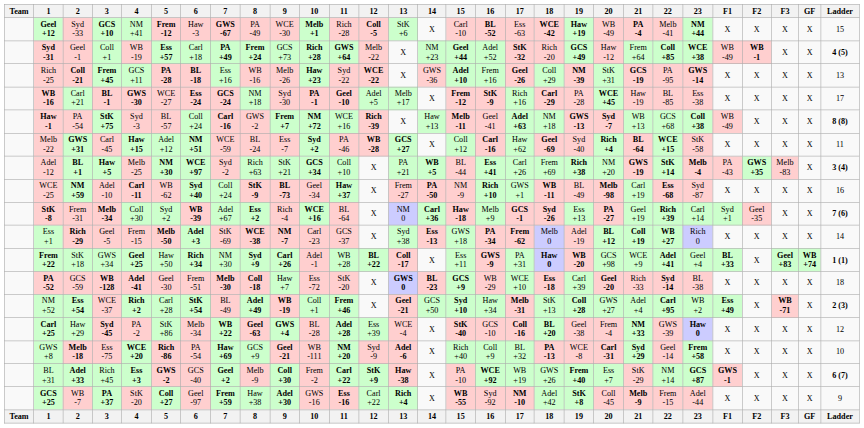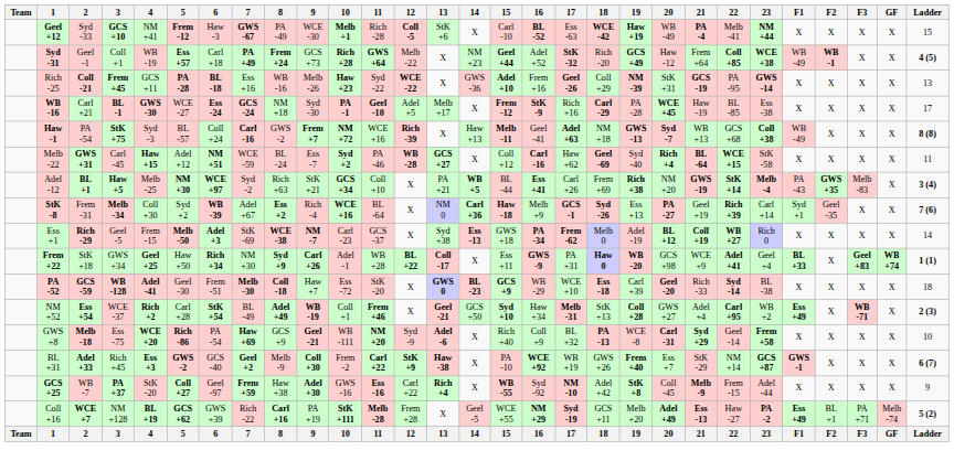 <table class="wikitable sortable" style="font-size:85%; text-align:center; width:90%">
 <tr valign="top">
 <th valign="middle">Team</th>
 <th>1</th>
 <th>2</th>
 <th>3</th>
 <th>4</th>
 <th>5</th>
 <th>6</th>
 <th>7</th>
 <th>8</th>
 <th>9</th>
 <th>10</th>
 <th>11</th>
 <th>12</th>
 <th>13</th>
 <th>14</th>
 <th>15</th>
 <th>16</th>
 <th>17</th>
 <th>18</th>
 <th>19</th>
 <th>20</th>
 <th>21</th>
 <th>22</th>
 <th>23</th>
 <th>F1</th>
 <th>F2</th>
 <th>F3</th>
 <th>GF</th>
 <th valign="middle">Ladder</th>
 </tr>
 <tr>
 <td align="left"></td>
 <td style="background:#cfc;"><strong>Geel<br>+12</strong></td>
 <td style="background:#FFCFCF;">Syd<br>-33</td>
 <td style="background:#cfc;"><strong>GCS<br>+10</strong></td>
 <td style="background:#cfc;">NM<br>+41</td>
 <td style="background:#FFCFCF;"><strong>Frem<br>-12</strong></td>
 <td style="background:#FFCFCF;">Haw<br>-3</td>
 <td style="background:#FFCFCF;"><strong>GWS<br>-67</strong></td>
 <td style="background:#FFCFCF;">PA<br>-49</td>
 <td style="background:#FFCFCF;">WCE<br>-30</td>
 <td style="background:#cfc;"><strong>Melb<br>+1</strong></td>
 <td style="background:#FFCFCF;">Rich<br>-28</td>
 <td style="background:#FFCFCF;"><strong>Coll<br>-5</strong></td>
 <td style="background:#cfc;">StK<br>+6</td>
 <td>X</td>
 <td style="background:#FFCFCF;">Carl<br>-10</td>
 <td style="background:#FFCFCF;"><strong>BL<br>-52</strong></td>
 <td style="background:#FFCFCF;">Ess<br>-63</td>
 <td style="background:#FFCFCF;"><strong>WCE<br>-42</strong></td>
 <td style="background:#cfc;"><strong>Haw<br>+19</strong></td>
 <td style="background:#FFCFCF;">WB<br>-49</td>
 <td style="background:#FFCFCF;"><strong>PA<br>-4</strong></td>
 <td style="background:#FFCFCF;">Melb<br>-41</td>
 <td style="background:#cfc;"><strong>NM<br>+44</strong></td>
 <td>X</td>
 <td>X</td>
 <td>X</td>
 <td>X</td>
 <td>15</td>
 </tr>
 <tr>
 <td align="left"></td>
 <td style="background:#FFCFCF;"><strong>Syd<br>-31</strong></td>
 <td style="background:#FFCFCF;">Geel<br>-1</td>
 <td style="background:#cfc;">Coll<br>+1</td>
 <td style="background:#FFCFCF;">WB<br>-19</td>
 <td style="background:#cfc;"><strong>Ess<br>+57</strong></td>
 <td style="background:#cfc;">Carl<br>+18</td>
 <td style="background:#cfc;"><strong>PA<br>+49</strong></td>
 <td style="background:#cfc;"><strong>Frem<br>+24</strong></td>
 <td style="background:#cfc;">GCS<br>+73</td>
 <td style="background:#cfc;"><strong>Rich<br>+28</strong></td>
 <td style="background:#cfc;"><strong>GWS<br>+64</strong></td>
 <td style="background:#FFCFCF;">Melb<br>-22</td>
 <td>X</td>
 <td style="background:#cfc;">NM<br>+23</td>
 <td style="background:#cfc;"><strong>Geel<br>+44</strong></td>
 <td style="background:#cfc;">Adel<br>+52</td>
 <td style="background:#FFCFCF;"><strong>StK<br>-32</strong></td>
 <td style="background:#FFCFCF;">Rich<br>-20</td>
 <td style="background:#cfc;"><strong>GCS<br>+49</strong></td>
 <td style="background:#FFCFCF;">Haw<br>-12</td>
 <td style="background:#cfc;">Frem<br>+64</td>
 <td style="background:#cfc;"><strong>Coll<br>+85</strong></td>
 <td style="background:#cfc;"><strong>WCE<br>+38</strong></td>
 <td style="background:#FFCFCF;">WB<br>-49</td>
 <td style="background:#FFCFCF;"><strong>WB<br>-1</strong></td>
 <td>X</td>
 <td>X</td>
 <td><strong>4 (5)</strong></td>
 </tr>
 <tr>
 <td align="left"></td>
 <td style="background:#FFCFCF;">Rich<br>-25</td>
 <td style="background:#FFCFCF;"><strong>Coll<br>-21</strong></td>
 <td style="background:#cfc;"><strong>Frem<br>+45</strong></td>
 <td style="background:#cfc;">GCS<br>+11</td>
 <td style="background:#FFCFCF;"><strong>PA<br>-28</strong></td>
 <td style="background:#FFCFCF;"><strong>BL<br>-18</strong></td>
 <td style="background:#cfc;">Ess<br>+16</td>
 <td style="background:#FFCFCF;">WB<br>-16</td>
 <td style="background:#FFCFCF;">Melb<br>-26</td>
 <td style="background:#cfc;"><strong>Haw<br>+23</strong></td>
 <td style="background:#FFCFCF;">Syd<br>-22</td>
 <td style="background:#FFCFCF;"><strong>WCE<br>-22</strong></td>
 <td>X</td>
 <td style="background:#FFCFCF;">GWS<br>-36</td>
 <td style="background:#cfc;"><strong>Adel<br>+10</strong></td>
 <td style="background:#cfc;">Frem<br>+16</td>
 <td style="background:#FFCFCF;"><strong>Geel<br>-26</strong></td>
 <td style="background:#cfc;">Coll<br>+29</td>
 <td style="background:#FFCFCF;"><strong>NM<br>-39</strong></td>
 <td style="background:#cfc;">StK<br>+31</td>
 <td style="background:#FFCFCF;"><strong>GCS<br>-19</strong></td>
 <td style="background:#FFCFCF;">PA<br>-95</td>
 <td style="background:#FFCFCF;"><strong>GWS<br>-14</strong></td>
 <td>X</td>
 <td>X</td>
 <td>X</td>
 <td>X</td>
 <td>13</td>
 </tr>
 <tr>
 <td align="left"></td>
 <td style="background:#FFCFCF;"><strong>WB<br>-16</strong></td>
 <td style="background:#cfc;">Carl<br>+21</td>
 <td style="background:#FFCFCF;"><strong>BL<br>-1</strong></td>
 <td style="background:#FFCFCF;"><strong>GWS<br>-30</strong></td>
 <td style="background:#FFCFCF;">WCE<br>-27</td>
 <td style="background:#FFCFCF;"><strong>Ess<br>-24</strong></td>
 <td style="background:#FFCFCF;"><strong>GCS<br>-24</strong></td>
 <td style="background:#cfc;">NM<br>+18</td>
 <td style="background:#FFCFCF;">Syd<br>-30</td>
 <td style="background:#FFCFCF;"><strong>PA<br>-1</strong></td>
 <td style="background:#FFCFCF;"><strong>Geel<br>-10</strong></td>
 <td style="background:#cfc;">Adel<br>+5</td>
 <td style="background:#cfc;">Melb<br>+17</td>
 <td>X</td>
 <td style="background:#FFCFCF;"><strong>Frem<br>-12</strong></td>
 <td style="background:#FFCFCF;"><strong>StK<br>-9</strong></td>
 <td style="background:#cfc;">Rich<br>+16</td>
 <td style="background:#FFCFCF;"><strong>Carl<br>-29</strong></td>
 <td style="background:#FFCFCF;">PA<br>-28</td>
 <td style="background:#cfc;"><strong>WCE<br>+45</strong></td>
 <td style="background:#FFCFCF;">Haw<br>-19</td>
 <td style="background:#FFCFCF;">BL<br>-85</td>
 <td style="background:#FFCFCF;">Ess<br>-38</td>
 <td>X</td>
 <td>X</td>
 <td>X</td>
 <td>X</td>
 <td>17</td>
 </tr>
 <tr>
 <td align="left"></td>
 <td style="background:#FFCFCF;"><strong>Haw<br>-1</strong></td>
 <td style="background:#FFCFCF;">PA<br>-54</td>
 <td style="background:#cfc;"><strong>StK<br>+75</strong></td>
 <td style="background:#FFCFCF;">Syd<br>-3</td>
 <td style="background:#FFCFCF;">BL<br>-57</td>
 <td style="background:#cfc;">Coll<br>+24</td>
 <td style="background:#FFCFCF;"><strong>Carl<br>-16</strong></td>
 <td style="background:#FFCFCF;">GWS<br>-2</td>
 <td style="background:#cfc;"><strong>Frem<br>+7</strong></td>
 <td style="background:#cfc;"><strong>NM<br>+72</strong></td>
 <td style="background:#cfc;">WCE<br>+16</td>
 <td style="background:#FFCFCF;"><strong>Rich<br>-39</strong></td>
 <td>X</td>
 <td style="background:#cfc;">Haw<br>+13</td>
 <td style="background:#FFCFCF;"><strong>Melb<br>-11</strong></td>
 <td style="background:#FFCFCF;">Geel<br>-41</td>
 <td style="background:#cfc;"><strong>Adel<br>+63</strong></td>
 <td style="background:#cfc;">NM<br>+18</td>
 <td style="background:#FFCFCF;"><strong>GWS<br>-13</strong></td>
 <td style="background:#FFCFCF;"><strong>Syd<br>-7</strong></td>
 <td style="background:#cfc;">WB<br>+13</td>
 <td style="background:#cfc;">GCS<br>+68</td>
 <td style="background:#cfc;"><strong>Coll<br>+38</strong></td>
 <td style="background:#FFCFCF;">WB<br>-49</td>
 <td>X</td>
 <td>X</td>
 <td>X</td>
 <td><strong>8 (8)</strong></td>
 </tr>
 <tr>
 <td align="left"></td>
 <td style="background:#FFCFCF;">Melb<br>-22</td>
 <td style="background:#cfc;"><strong>GWS<br>+31</strong></td>
 <td style="background:#FFCFCF;">Carl<br>-45</td>
 <td style="background:#cfc;"><strong>Haw<br>+15</strong></td>
 <td style="background:#cfc;">Adel<br>+12</td>
 <td style="background:#cfc;"><strong>NM<br>+51</strong></td>
 <td style="background:#FFCFCF;">WCE<br>-59</td>
 <td style="background:#FFCFCF;">BL<br>-24</td>
 <td style="background:#FFCFCF;">Ess<br>-7</td>
 <td style="background:#cfc;"><strong>Syd<br>+2</strong></td>
 <td style="background:#FFCFCF;">PA<br>-46</td>
 <td style="background:#FFCFCF;"><strong>WB<br>-28</strong></td>
 <td style="background:#cfc;"><strong>GCS<br>+27</strong></td>
 <td>X</td>
 <td style="background:#cfc;">Coll<br>+12</td>
 <td style="background:#FFCFCF;"><strong>Carl<br>-16</strong></td>
 <td style="background:#cfc;">Haw<br>+62</td>
 <td style="background:#FFCFCF;"><strong>Geel<br>-69</strong></td>
 <td style="background:#FFCFCF;">Syd<br>-40</td>
 <td style="background:#cfc;"><strong>Rich<br>+4</strong></td>
 <td style="background:#FFCFCF;"><strong>BL<br>-64</strong></td>
 <td style="background:#cfc;"><strong>WCE<br>+15</strong></td>
 <td style="background:#FFCFCF;">StK<br>-58</td>
 <td>X</td>
 <td>X</td>
 <td>X</td>
 <td>X</td>
 <td>11</td>
 </tr>
 <tr>
 <td align="left"></td>
 <td style="background:#FFCFCF;">Adel<br>-12</td>
 <td style="background:#cfc;"><strong>BL<br>+1</strong></td>
 <td style="background:#cfc;"><strong>Haw<br>+5</strong></td>
 <td style="background:#FFCFCF;">Melb<br>-25</td>
 <td style="background:#cfc;"><strong>NM<br>+30</strong></td>
 <td style="background:#cfc;"><strong>WCE<br>+97</strong></td>
 <td style="background:#FFCFCF;">Syd<br>-2</td>
 <td style="background:#cfc;">Rich<br>+63</td>
 <td style="background:#cfc;">StK<br>+21</td>
 <td style="background:#cfc;"><strong>GCS<br>+34</strong></td>
 <td style="background:#cfc;">Coll<br>+10</td>
 <td>X</td>
 <td style="background:#cfc;">PA<br>+21</td>
 <td style="background:#cfc;"><strong>WB<br>+5</strong></td>
 <td style="background:#FFCFCF;">BL<br>-44</td>
 <td style="background:#cfc;"><strong>Ess<br>+41</strong></td>
 <td style="background:#cfc;">Carl<br>+26</td>
 <td style="background:#cfc;">Frem<br>+69</td>
 <td style="background:#cfc;"><strong>Rich<br>+38</strong></td>
 <td style="background:#cfc;">NM<br>+20</td>
 <td style="background:#FFCFCF;"><strong>GWS<br>-19</strong></td>
 <td style="background:#cfc;"><strong>StK<br>+14</strong></td>
 <td style="background:#FFCFCF;"><strong>Melb<br>-4</strong></td>
 <td style="background:#FFCFCF;">PA<br>-43</td>
 <td style="background:#cfc;"><strong>GWS<br>+35</strong></td>
 <td style="background:#FFCFCF;">Melb<br>-83</td>
 <td>X</td>
 <td><strong>3 (4)</strong></td>
 </tr>
 <tr>
 <td align="left"></td>
-<td style="background:#FFCFCF;">WCE<br>-25</td>
-<td style="background:#cfc;"><strong>NM<br>+59</strong></td>
-<td style="background:#FFCFCF;">Adel<br>-10</td>
-<td style="background:#FFCFCF;"><strong>Carl<br>-11</strong></td>
-<td style="background:#FFCFCF;">WB<br>-62</td>
-<td style="background:#cfc;"><strong>Syd<br>+40</strong></td>
-<td style="background:#cfc;">Coll<br>+24</td>
-<td style="background:#FFCFCF;"><strong>StK<br>-9</strong></td>
-<td style="background:#FFCFCF;"><strong>BL<br>-73</strong></td>
-<td style="background:#FFCFCF;">Geel<br>-34</td>
-<td style="background:#cfc;"><strong>Haw<br>+37</strong></td>
-<td>X</td>
-<td style="background:#FFCFCF;">Frem<br>-27</td>
-<td style="background:#FFCFCF;"><strong>PA<br>-50</strong></td>
-<td style="background:#FFCFCF;">NM<br>-9</td>
-<td style="background:#cfc;"><strong>Rich<br>+10</strong></td>
-<td style="background:#cfc;">GWS<br>+1</td>
-<td style="background:#FFCFCF;"><strong>WB<br>-11</strong></td>
-<td style="background:#FFCFCF;">BL<br>-49</td>
-<td style="background:#FFCFCF;"><strong>Melb<br>-98</strong></td>
-<td style="background:#cfc;">Carl<br>+19</td>
-<td style="background:#FFCFCF;"><strong>Ess<br>-68</strong></td>
-<td style="background:#FFCFCF;">Syd<br>-87</td>
-<td>X</td>
-<td>X</td>
-<td>X</td>
-<td>X</td>
-<td>16</td>
-</tr>
-<tr>
-<td align="left"></td>
 <td style="background:#FFCFCF;"><strong>StK<br>-8</strong></td>
 <td style="background:#FFCFCF;">Frem<br>-31</td>
 <td style="background:#FFCFCF;"><strong>Melb<br>-34</strong></td>
 <td style="background:#cfc;">Coll<br>+30</td>
 <td style="background:#cfc;">Syd<br>+2</td>
 <td style="background:#FFCFCF;"><strong>WB<br>-39</strong></td>
 <td style="background:#cfc;">Adel<br>+67</td>
 <td style="background:#cfc;"><strong>Ess<br>+2</strong></td>
 <td style="background:#FFCFCF;">Rich<br>-4</td>
 <td style="background:#cfc;"><strong>WCE<br>+16</strong></td>
 <td style="background:#FFCFCF;">BL<br>-64</td>
 <td>X</td>
 <td style="background:#ccf;">NM<br>0</td>
 <td style="background:#cfc;"><strong>Carl<br>+36</strong></td>
 <td style="background:#FFCFCF;"><strong>Haw<br>-18</strong></td>
 <td style="background:#cfc;">Melb<br>+9</td>
 <td style="background:#FFCFCF;"><strong>GCS<br>-1</strong></td>
 <td style="background:#FFCFCF;"><strong>Syd<br>-26</strong></td>
 <td style="background:#cfc;">Ess<br>+13</td>
 <td style="background:#FFCFCF;"><strong>PA<br>-27</strong></td>
 <td style="background:#cfc;">Geel<br>+19</td>
 <td style="background:#cfc;"><strong>Rich<br>+39</strong></td>
 <td style="background:#cfc;">Carl<br>+14</td>
 <td style="background:#cfc;">Syd<br>+1</td>
 <td style="background:#FFCFCF;">Geel<br>-35</td>
 <td>X</td>
 <td>X</td>
 <td><strong>7 (6)</strong></td>
 </tr>
 <tr>
 <td align="left"></td>
 <td style="background:#cfc;">Ess<br>+1</td>
 <td style="background:#FFCFCF;"><strong>Rich<br>-29</strong></td>
 <td style="background:#FFCFCF;">Geel<br>-5</td>
 <td style="background:#FFCFCF;">Frem<br>-15</td>
 <td style="background:#FFCFCF;"><strong>Melb<br>-50</strong></td>
 <td style="background:#cfc;"><strong>Adel<br>+3</strong></td>
 <td style="background:#FFCFCF;">StK<br>-69</td>
 <td style="background:#FFCFCF;"><strong>WCE<br>-38</strong></td>
 <td style="background:#FFCFCF;"><strong>NM<br>-7</strong></td>
 <td style="background:#FFCFCF;">Carl<br>-23</td>
 <td style="background:#FFCFCF;">GCS<br>-37</td>
 <td>X</td>
 <td style="background:#cfc;">Syd<br>+38</td>
 <td style="background:#FFCFCF;"><strong>Ess<br>-13</strong></td>
 <td style="background:#cfc;">GWS<br>+18</td>
 <td style="background:#FFCFCF;"><strong>PA<br>-34</strong></td>
 <td style="background:#FFCFCF;"><strong>Frem<br>-62</strong></td>
 <td style="background:#ccf;">Melb<br>0</td>
 <td style="background:#FFCFCF;">Adel<br>-19</td>
 <td style="background:#cfc;"><strong>BL<br>+12</strong></td>
 <td style="background:#cfc;"><strong>Coll<br>+19</strong></td>
 <td style="background:#cfc;"><strong>WB<br>+27</strong></td>
 <td style="background:#ccf;">Rich<br>0</td>
 <td>X</td>
 <td>X</td>
 <td>X</td>
 <td>X</td>
 <td>14</td>
 </tr>
 <tr>
 <td align="left"></td>
 <td style="background:#cfc;"><strong>Frem<br>+22</strong></td>
 <td style="background:#cfc;">StK<br>+18</td>
 <td style="background:#cfc;">GWS<br>+34</td>
 <td style="background:#cfc;"><strong>Geel<br>+25</strong></td>
 <td style="background:#cfc;">Haw<br>+50</td>
 <td style="background:#cfc;"><strong>Rich<br>+34</strong></td>
 <td style="background:#cfc;">NM<br>+30</td>
 <td style="background:#cfc;"><strong>Syd<br>+9</strong></td>
 <td style="background:#cfc;"><strong>Carl<br>+26</strong></td>
 <td style="background:#FFCFCF;">Adel<br>-1</td>
 <td style="background:#cfc;">WB<br>+28</td>
 <td style="background:#cfc;"><strong>BL<br>+22</strong></td>
 <td style="background:#FFCFCF;"><strong>Coll<br>-17</strong></td>
 <td>X</td>
 <td style="background:#cfc;">Ess<br>+11</td>
 <td style="background:#FFCFCF;"><strong>GWS<br>-9</strong></td>
 <td style="background:#cfc;">PA<br>+31</td>
 <td style="background:#ccf;"><strong>Haw<br>0</strong></td>
 <td style="background:#FFCFCF;"><strong>WB<br>-20</strong></td>
 <td style="background:#cfc;">GCS<br>+98</td>
 <td style="background:#cfc;">WCE<br>+9</td>
 <td style="background:#cfc;"><strong>Adel<br>+41</strong></td>
 <td style="background:#cfc;">Geel<br>+4</td>
 <td style="background:#cfc;"><strong>BL<br>+33</strong></td>
 <td>X</td>
 <td style="background:#cfc;"><strong>Geel<br>+83</strong></td>
 <td style="background:#cfc;"><strong>WB<br>+74</strong></td>
 <td><strong>1 (1)</strong></td>
 </tr>
 <tr>
 <td align="left"></td>
 <td style="background:#FFCFCF;"><strong>PA<br>-52</strong></td>
-<td style="background:#FFCFCF;">GCS<br>-59</td>
+<td style="background:#FFCFCF;"><strong>GCS<br>-59</strong></td>
 <td style="background:#FFCFCF;"><strong>WB<br>-128</strong></td>
 <td style="background:#FFCFCF;"><strong>Adel<br>-41</strong></td>
 <td style="background:#FFCFCF;">Geel<br>-30</td>
 <td style="background:#FFCFCF;">Frem<br>-51</td>
 <td style="background:#FFCFCF;"><strong>Melb<br>-30</strong></td>
 <td style="background:#FFCFCF;"><strong>Coll<br>-18</strong></td>
 <td style="background:#cfc;">Haw<br>+7</td>
 <td style="background:#FFCFCF;">Ess<br>-72</td>
 <td style="background:#FFCFCF;">StK<br>-20</td>
 <td>X</td>
 <td style="background:#ccf;"><strong>GWS<br>0</strong></td>
 <td style="background:#FFCFCF;"><strong>BL<br>-23</strong></td>
 <td style="background:#cfc;"><strong>GCS<br>+9</strong></td>
 <td style="background:#FFCFCF;">WB<br>-29</td>
 <td style="background:#cfc;">WCE<br>+10</td>
 <td style="background:#FFCFCF;"><strong>Ess<br>-18</strong></td>
 <td style="background:#cfc;">Carl<br>+39</td>
 <td style="background:#FFCFCF;"><strong>Geel<br>-20</strong></td>
 <td style="background:#FFCFCF;">Rich<br>-33</td>
 <td style="background:#FFCFCF;"><strong>Syd<br>-14</strong></td>
 <td style="background:#FFCFCF;">BL<br>-38</td>
 <td>X</td>
 <td>X</td>
 <td>X</td>
 <td>X</td>
 <td>18</td>
 </tr>
 <tr>
 <td align="left"></td>
 <td style="background:#cfc;">NM<br>+52</td>
 <td style="background:#cfc;"><strong>Ess<br>+54</strong></td>
 <td style="background:#FFCFCF;">WCE<br>-37</td>
 <td style="background:#cfc;"><strong>Rich<br>+2</strong></td>
 <td style="background:#cfc;">Carl<br>+28</td>
 <td style="background:#cfc;"><strong>StK<br>+54</strong></td>
 <td style="background:#FFCFCF;">BL<br>-49</td>
 <td style="background:#cfc;"><strong>Adel<br>+49</strong></td>
 <td style="background:#FFCFCF;"><strong>WB<br>-19</strong></td>
 <td style="background:#cfc;">Coll<br>+1</td>
 <td style="background:#cfc;"><strong>Frem<br>+46</strong></td>
 <td>X</td>
 <td style="background:#FFCFCF;"><strong>Geel<br>-21</strong></td>
 <td style="background:#cfc;">GCS<br>+50</td>
 <td style="background:#cfc;"><strong>Syd<br>+10</strong></td>
 <td style="background:#cfc;">Haw<br>+34</td>
 <td style="background:#FFCFCF;"><strong>Melb<br>-31</strong></td>
 <td style="background:#cfc;">StK<br>+13</td>
 <td style="background:#cfc;"><strong>Coll<br>+28</strong></td>
 <td style="background:#cfc;">GWS<br>+27</td>
 <td style="background:#cfc;">Adel<br>+4</td>
 <td style="background:#cfc;"><strong>Carl<br>+95</strong></td>
 <td style="background:#cfc;">WB<br>+2</td>
 <td style="background:#cfc;"><strong>Ess<br>+49</strong></td>
 <td>X</td>
 <td style="background:#FFCFCF;"><strong>WB<br>-71</strong></td>
 <td>X</td>
 <td><strong>2 (3)</strong></td>
-</tr>
-<tr>
-<td align="left"></td>
-<td style="background:#cfc;"><strong>Carl<br>+25</strong></td>
-<td style="background:#cfc;">Haw<br>+29</td>
-<td style="background:#FFCFCF;"><strong>Syd<br>-45</strong></td>
-<td style="background:#FFCFCF;">PA<br>-2</td>
-<td style="background:#cfc;">StK<br>+86</td>
-<td style="background:#FFCFCF;">Melb<br>-34</td>
-<td style="background:#cfc;"><strong>WB<br>+22</strong></td>
-<td style="background:#FFCFCF;"><strong>Geel<br>-63</strong></td>
-<td style="background:#cfc;"><strong>GWS<br>+4</strong></td>
-<td style="background:#FFCFCF;">BL<br>-28</td>
-<td style="background:#cfc;"><strong>Adel<br>+28</strong></td>
-<td style="background:#cfc;">Ess<br>+39</td>
-<td style="background:#FFCFCF;">WCE<br>-4</td>
-<td>X</td>
-<td style="background:#FFCFCF;"><strong>StK<br>-40</strong></td>
-<td style="background:#FFCFCF;">GCS<br>-10</td>
-<td style="background:#FFCFCF;"><strong>Coll<br>-16</strong></td>
-<td style="background:#cfc;"><strong>BL<br>+20</strong></td>
-<td style="background:#FFCFCF;">Geel<br>-38</td>
-<td style="background:#FFCFCF;">Frem<br>-4</td>
-<td style="background:#cfc;"><strong>NM<br>+33</strong></td>
-<td style="background:#FFCFCF;">GWS<br>-39</td>
-<td style="background:#ccf;"><strong>Haw<br>0</strong></td>
-<td>X</td>
-<td>X</td>
-<td>X</td>
-<td>X</td>
-<td>12</td>
 </tr>
 <tr>
 <td align="left"></td>
 <td style="background:#cfc;">GWS <br>+8</td>
 <td style="background:#FFCFCF;"><strong>Melb<br>-18</strong></td>
 <td style="background:#FFCFCF;">Ess<br>-75</td>
 <td style="background:#cfc;"><strong>WCE<br>+20</strong></td>
 <td style="background:#FFCFCF;"><strong>Rich<br>-86</strong></td>
 <td style="background:#FFCFCF;">PA<br>-54</td>
 <td style="background:#cfc;"><strong>Haw<br>+69</strong></td>
 <td style="background:#cfc;">GCS<br>+9</td>
 <td style="background:#FFCFCF;"><strong>Geel<br>-21</strong></td>
 <td style="background:#FFCFCF;">WB<br>-111</td>
 <td style="background:#cfc;"><strong>NM<br>+20</strong></td>
 <td style="background:#FFCFCF;">Syd<br>-9</td>
 <td style="background:#FFCFCF;"><strong>Adel<br>-6</strong></td>
 <td>X</td>
 <td style="background:#cfc;">Rich<br>+40</td>
 <td style="background:#cfc;">Coll<br>+9</td>
 <td style="background:#cfc;">BL<br>+32</td>
 <td style="background:#FFCFCF;"><strong>PA<br>-13</strong></td>
 <td style="background:#FFCFCF;">WCE<br>-8</td>
 <td style="background:#FFCFCF;"><strong>Carl<br>-31</strong></td>
 <td style="background:#cfc;"><strong>Syd<br>+29</strong></td>
 <td style="background:#FFCFCF;">Geel<br>-14</td>
 <td style="background:#cfc;"><strong>Frem<br>+58</strong></td>
 <td>X</td>
 <td>X</td>
 <td>X</td>
 <td>X</td>
 <td>10</td>
 </tr>
 <tr>
 <td align="left"></td>
 <td style="background:#cfc;">BL<br>+31</td>
 <td style="background:#cfc;"><strong>Adel<br>+33</strong></td>
 <td style="background:#cfc;">Rich<br>+45</td>
 <td style="background:#cfc;"><strong>Ess<br>+3</strong></td>
 <td style="background:#FFCFCF;"><strong>GWS<br>-2</strong></td>
 <td style="background:#FFCFCF;">GCS<br>-40</td>
 <td style="background:#cfc;"><strong>Geel<br>+2</strong></td>
 <td style="background:#FFCFCF;">Melb<br>-9</td>
 <td style="background:#cfc;"><strong>Coll<br>+30</strong></td>
 <td style="background:#FFCFCF;">Frem<br>-2</td>
 <td style="background:#cfc;"><strong>Carl<br>+22</strong></td>
 <td style="background:#cfc;"><strong>StK<br>+9</strong></td>
 <td style="background:#FFCFCF;"><strong>Haw<br>-38</strong></td>
 <td>X</td>
 <td style="background:#FFCFCF;">PA<br>-10</td>
 <td style="background:#cfc;"><strong>WCE</strong><br><strong>+92</strong></td>
 <td style="background:#cfc;">WB<br>+19</td>
 <td style="background:#cfc;">GWS<br>+26</td>
 <td style="background:#cfc;"><strong>Frem<br>+40</strong></td>
 <td style="background:#cfc;">Ess<br>+7</td>
 <td style="background:#FFCFCF;">StK<br>-29</td>
 <td style="background:#cfc;">NM<br>+14</td>
 <td style="background:#cfc;"><strong>GCS<br>+87</strong></td>
 <td style="background:#FFCFCF;"><strong>GWS<br>-1</strong></td>
 <td>X</td>
 <td>X</td>
 <td>X</td>
 <td><strong>6 (7)</strong></td>
 </tr>
 <tr>
 <td align="left"></td>
 <td style="background:#cfc;"><strong>GCS<br>+25</strong></td>
 <td style="background:#FFCFCF;">WB<br>-7</td>
 <td style="background:#cfc;"><strong>PA<br>+37</strong></td>
 <td style="background:#FFCFCF;">StK<br>-20</td>
 <td style="background:#cfc;"><strong>Coll<br>+27</strong></td>
 <td style="background:#FFCFCF;">Geel<br>-97</td>
 <td style="background:#cfc;"><strong>Frem<br>+59</strong></td>
 <td style="background:#cfc;">Haw<br>+38</td>
 <td style="background:#cfc;"><strong>Adel<br>+30</strong></td>
 <td style="background:#FFCFCF;">GWS<br>-16</td>
 <td style="background:#FFCFCF;"><strong>Ess<br>-16</strong></td>
 <td style="background:#cfc;">Carl<br>+22</td>
 <td style="background:#cfc;"><strong>Rich<br>+4</strong></td>
 <td>X</td>
 <td style="background:#FFCFCF;"><strong>WB<br>-55</strong></td>
 <td style="background:#FFCFCF;">Syd<br>-92</td>
 <td style="background:#FFCFCF;"><strong>NM<br>-10</strong></td>
 <td style="background:#cfc;">Adel<br>+42</td>
 <td style="background:#cfc;"><strong>StK<br>+8</strong></td>
 <td style="background:#FFCFCF;">Coll<br>-45</td>
 <td style="background:#FFCFCF;"><strong>Melb<br>-9</strong></td>
 <td style="background:#FFCFCF;">Frem<br>-15</td>
 <td style="background:#FFCFCF;">Adel<br>-44</td>
 <td>X</td>
 <td>X</td>
 <td>X</td>
 <td>X</td>
 <td>9</td>
 </tr>
+<tr>
+<td align="left"></td>
+<td style="background:#cfc;">Coll<br>+16</td>
+<td style="background:#cfc;"><strong>WCE<br>+7</strong></td>
+<td style="background:#cfc;">NM<br>+128</td>
+<td style="background:#cfc;"><strong>BL<br>+19</strong></td>
+<td style="background:#cfc;"><strong>GCS<br>+62</strong></td>
+<td style="background:#cfc;">GWS<br>+39</td>
+<td style="background:#FFCFCF;">Rich<br>-22</td>
+<td style="background:#cfc;"><strong>Carl<br>+16</strong></td>
+<td style="background:#cfc;">PA<br>+19</td>
+<td style="background:#cfc;"><strong>StK<br>+111</strong></td>
+<td style="background:#FFCFCF;"><strong>Melb<br>-28</strong></td>
+<td style="background:#cfc;">Frem<br>+28</td>
+<td>X</td>
+<td style="background:#FFCFCF;">Geel<br>-5</td>
+<td style="background:#cfc;">WCE<br>+55</td>
+<td style="background:#cfc;"><strong>NM<br>+29</strong></td>
+<td style="background:#FFCFCF;"><strong>Syd<br>-19</strong></td>
+<td style="background:#cfc;">GCS<br>+11</td>
+<td style="background:#cfc;">Melb<br>+20</td>
+<td style="background:#cfc;"><strong>Adel<br>+49</strong></td>
+<td style="background:#FFCFCF;"><strong>Ess<br>-13</strong></td>
+<td style="background:#FFCFCF;">Haw<br>-27</td>
+<td style="background:#FFCFCF;"><strong>PA<br>-2</strong></td>
+<td style="background:#cfc;"><strong>Ess<br>+49</strong></td>
+<td style="background:#cfc;">BL<br>+1</td>
+<td style="background:#cfc;">PA<br>+71</td>
+<td style="background:#FFCFCF;">Melb<br>-74</td>
+<td><strong>5 (2)</strong></td>
+</tr>
 <tr valign="top">
 <th valign="middle">Team</th>
 <th>1</th>
 <th>2</th>
 <th>3</th>
 <th>4</th>
 <th>5</th>
 <th>6</th>
 <th>7</th>
 <th>8</th>
 <th>9</th>
 <th>10</th>
 <th>11</th>
 <th>12</th>
 <th>13</th>
 <th>14</th>
 <th>15</th>
 <th>16</th>
 <th>17</th>
 <th>18</th>
 <th>19</th>
 <th>20</th>
 <th>21</th>
 <th>22</th>
 <th>23</th>
 <th>F1</th>
 <th>F2</th>
 <th>F3</th>
 <th>GF</th>
 <th valign="middle">Ladder</th>
 </tr>
 </table>
